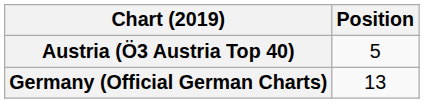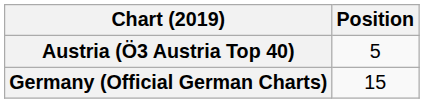 <table class="wikitable sortable plainrowheaders" style="text-align:center">
 <tr>
 <th scope="col">Chart (2019)</th>
 <th scope="col">Position</th>
 </tr>
 <tr>
 <th scope="row">Austria (Ö3 Austria Top 40)</th>
 <td>5</td>
 </tr>
 <tr>
 <th scope="row">Germany (Official German Charts)</th>
-<td>13</td>
+<td>15</td>
 </tr>
 </table>
